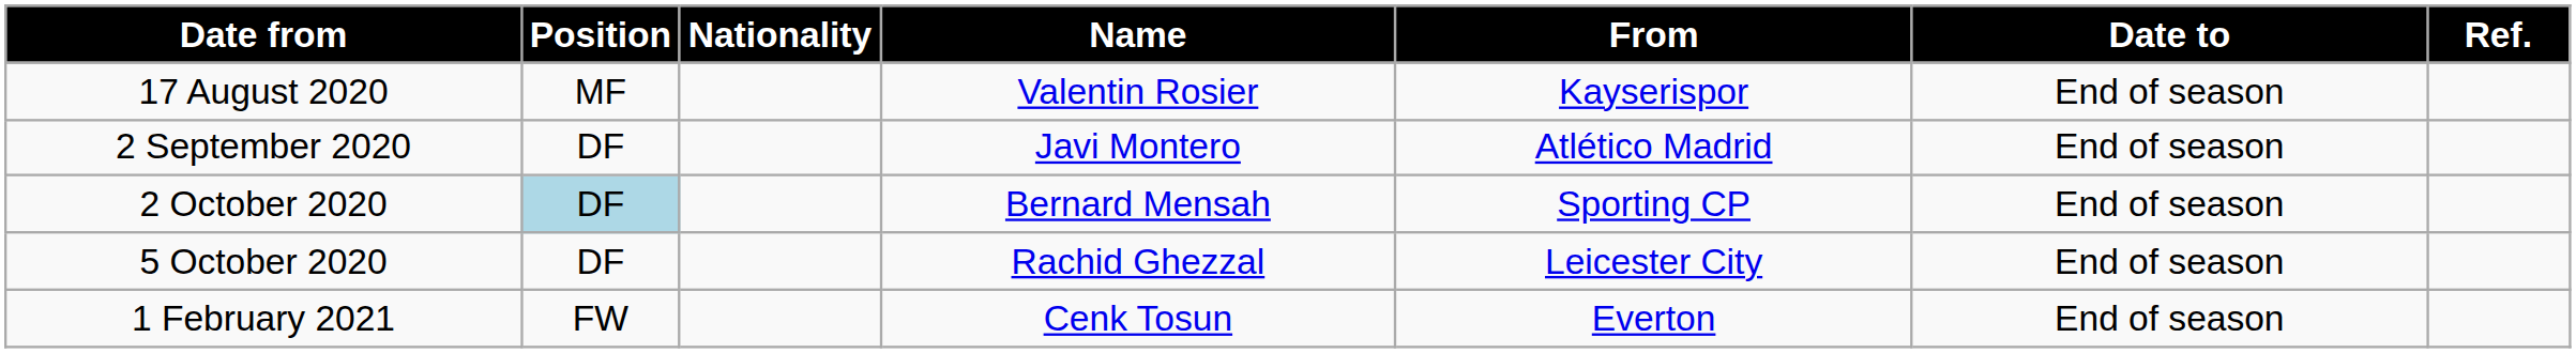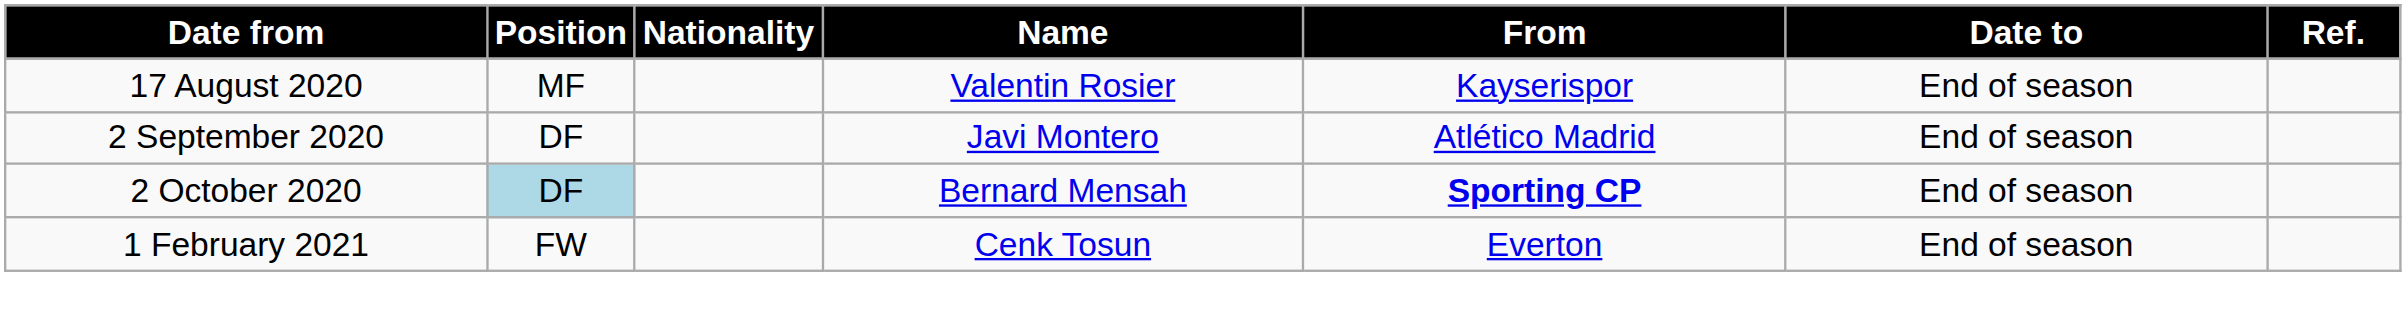 <table class="wikitable" style="text-align:center; font-size:90%; ">
 <tr>
 <th style="background:#000000; color:white; width:200px;">Date from</th>
 <th style="background:#000000; color:white; width:50px;">Position</th>
 <th style="background:#000000; color:white; width:50px;">Nationality</th>
 <th style="background:#000000; color:white; width:200px;">Name</th>
 <th style="background:#000000; color:white; width:200px;">From</th>
 <th style="background:#000000; color:white; width:200px;">Date to</th>
 <th style="background:#000000; color:white; width:50px;">Ref.</th>
 </tr>
 <tr>
 <td>17 August 2020</td>
 <td>MF</td>
 <td></td>
 <td><a href='#'>Valentin Rosier</a></td>
 <td><a href='#'>Kayserispor</a></td>
 <td>End of season</td>
 <td></td>
 </tr>
 <tr>
 <td>2 September 2020</td>
 <td>DF</td>
 <td></td>
 <td><a href='#'>Javi Montero</a></td>
 <td><a href='#'>Atlético Madrid</a></td>
 <td>End of season</td>
 <td></td>
 </tr>
 <tr>
 <td>2 October 2020</td>
 <td style="background: lightblue;">DF</td>
 <td></td>
 <td><a href='#'>Bernard Mensah</a></td>
-<td><a href='#'>Sporting CP</a></td>
-<td>End of season</td>
-<td></td>
-</tr>
-<tr>
-<td>5 October 2020</td>
-<td>DF</td>
-<td></td>
-<td><a href='#'>Rachid Ghezzal</a></td>
-<td><a href='#'>Leicester City</a></td>
+<td><strong><a href='#'>Sporting CP</a></strong></td>
 <td>End of season</td>
 <td></td>
 </tr>
 <tr>
 <td>1 February 2021</td>
 <td>FW</td>
 <td></td>
 <td><a href='#'>Cenk Tosun</a></td>
 <td><a href='#'>Everton</a></td>
 <td>End of season</td>
 <td></td>
 </tr>
 </table>
